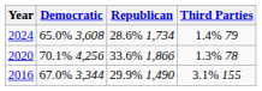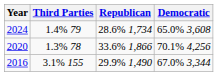 <table class="wikitable">
 <tr>
 <th>Year</th>
+<th><a href='#'>Third Parties</a></th>
+<th><a href='#'>Republican</a></th>
 <th><a href='#'>Democratic</a></th>
-<th><a href='#'>Republican</a></th>
-<th><a href='#'>Third Parties</a></th>
 </tr>
 <tr>
 <td align="center" ><a href='#'>2024</a></td>
+<td align="center" >1.4% <em>79</em></td>
+<td align="center" >28.6% <em>1,734</em></td>
 <td align="center" >65.0% <em>3,608</em></td>
-<td align="center" >28.6% <em>1,734</em></td>
-<td align="center" >1.4% <em>79</em></td>
 </tr>
 <tr>
 <td align="center" ><a href='#'>2020</a></td>
+<td align="center" >1.3% <em>78</em></td>
+<td align="center" >33.6% <em>1,866</em></td>
 <td align="center" >70.1% <em>4,256</em></td>
-<td align="center" >33.6% <em>1,866</em></td>
-<td align="center" >1.3% <em>78</em></td>
 </tr>
 <tr>
 <td align="center" ><a href='#'>2016</a></td>
+<td align="center" >3.1% <em>155</em></td>
+<td align="center" >29.9% <em>1,490</em></td>
 <td align="center" >67.0% <em>3,344</em></td>
-<td align="center" >29.9% <em>1,490</em></td>
-<td align="center" >3.1% <em>155</em></td>
 </tr>
 </table>
